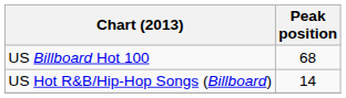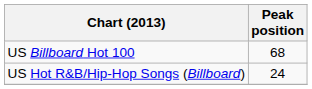 <table class="wikitable plainrowheaders" style="text-align:center;">
 <tr>
 <th scope="col">Chart (2013)</th>
 <th scope="col">Peak<br>position</th>
 </tr>
 <tr>
 <td align="left">US <a href='#'><em>Billboard</em> Hot 100</a></td>
 <td align="center">68</td>
 </tr>
 <tr>
 <td align="left">US <a href='#'>Hot R&B/Hip-Hop Songs</a> (<em><a href='#'>Billboard</a></em>)</td>
-<td align="center">14</td>
+<td align="center">24</td>
 </tr>
 <tr>
 </tr>
 </table>
